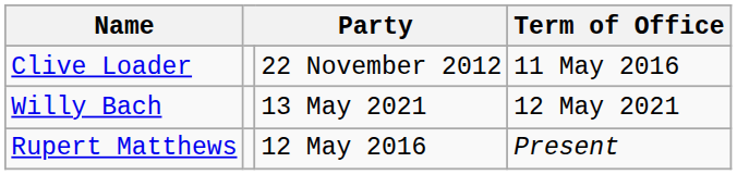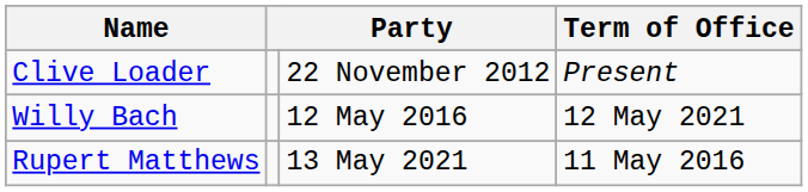 <table class="wikitable">
 <tr>
 <th scope="col">Name</th>
 <th scope="col" colspan="2">Party</th>
 <th colspan="2" scope="col">Term of Office</th>
 </tr>
 <tr>
 <td><a href='#'>Clive Loader</a></td>
 <td></td>
 <td>22 November 2012</td>
-<td>11 May 2016</td>
+<td><em>Present</em></td>
 </tr>
 <tr>
 <td><a href='#'>Willy Bach</a></td>
 <td></td>
-<td>13 May 2021</td>
+<td>12 May 2016</td>
 <td>12 May 2021</td>
 </tr>
 <tr>
 <td><a href='#'>Rupert Matthews</a></td>
 <td></td>
-<td>12 May 2016</td>
-<td><em>Present</em></td>
+<td>13 May 2021</td>
+<td>11 May 2016</td>
 </tr>
 </table>
